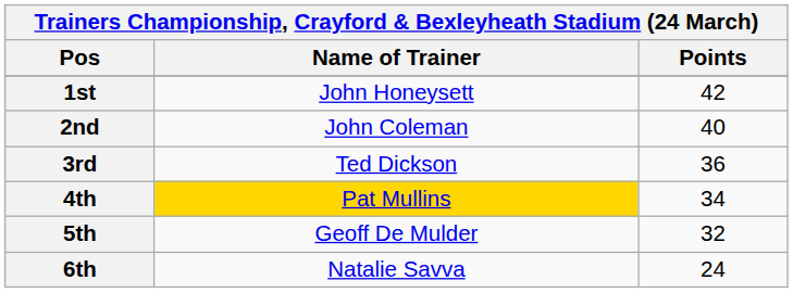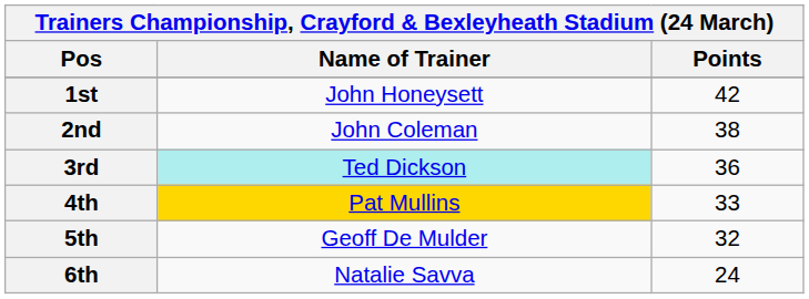 <table class="wikitable">
 <tr>
 <th colspan="3"><a href='#'>Trainers Championship</a>, <a href='#'>Crayford & Bexleyheath Stadium</a> (24 March)</th>
 </tr>
 <tr>
 <th width=100>Pos</th>
 <th width=340>Name of Trainer</th>
 <th width=100>Points</th>
 </tr>
 <tr>
 </tr>
 <tr align=center>
 <th>1st</th>
 <td><a href='#'>John Honeysett</a></td>
 <td align-center>42</td>
 </tr>
 <tr align=center>
 <th>2nd</th>
 <td><a href='#'>John Coleman</a></td>
-<td align-center>40</td>
+<td align-center>38</td>
 </tr>
 <tr align=center>
 <th>3rd</th>
-<td><a href='#'>Ted Dickson</a></td>
+<td style="background: paleturquoise;"><a href='#'>Ted Dickson</a></td>
 <td align-center>36</td>
 </tr>
 <tr align=center>
 <th>4th</th>
 <td style="background: gold;"><a href='#'>Pat Mullins</a></td>
-<td align-center>34</td>
+<td align-center>33</td>
 </tr>
 <tr align=center>
 <th>5th</th>
 <td><a href='#'>Geoff De Mulder</a></td>
 <td align-center>32</td>
 </tr>
 <tr align=center>
 <th>6th</th>
 <td><a href='#'>Natalie Savva</a></td>
 <td align-center>24</td>
 </tr>
 </table>
